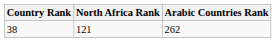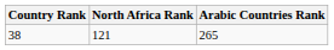 <table class="wikitable">
 <tr>
 <th>Country Rank</th>
 <th>North Africa Rank</th>
 <th>Arabic Countries Rank</th>
 </tr>
 <tr>
 <td>38</td>
 <td>121</td>
-<td>262</td>
+<td>265</td>
 </tr>
 </table>
